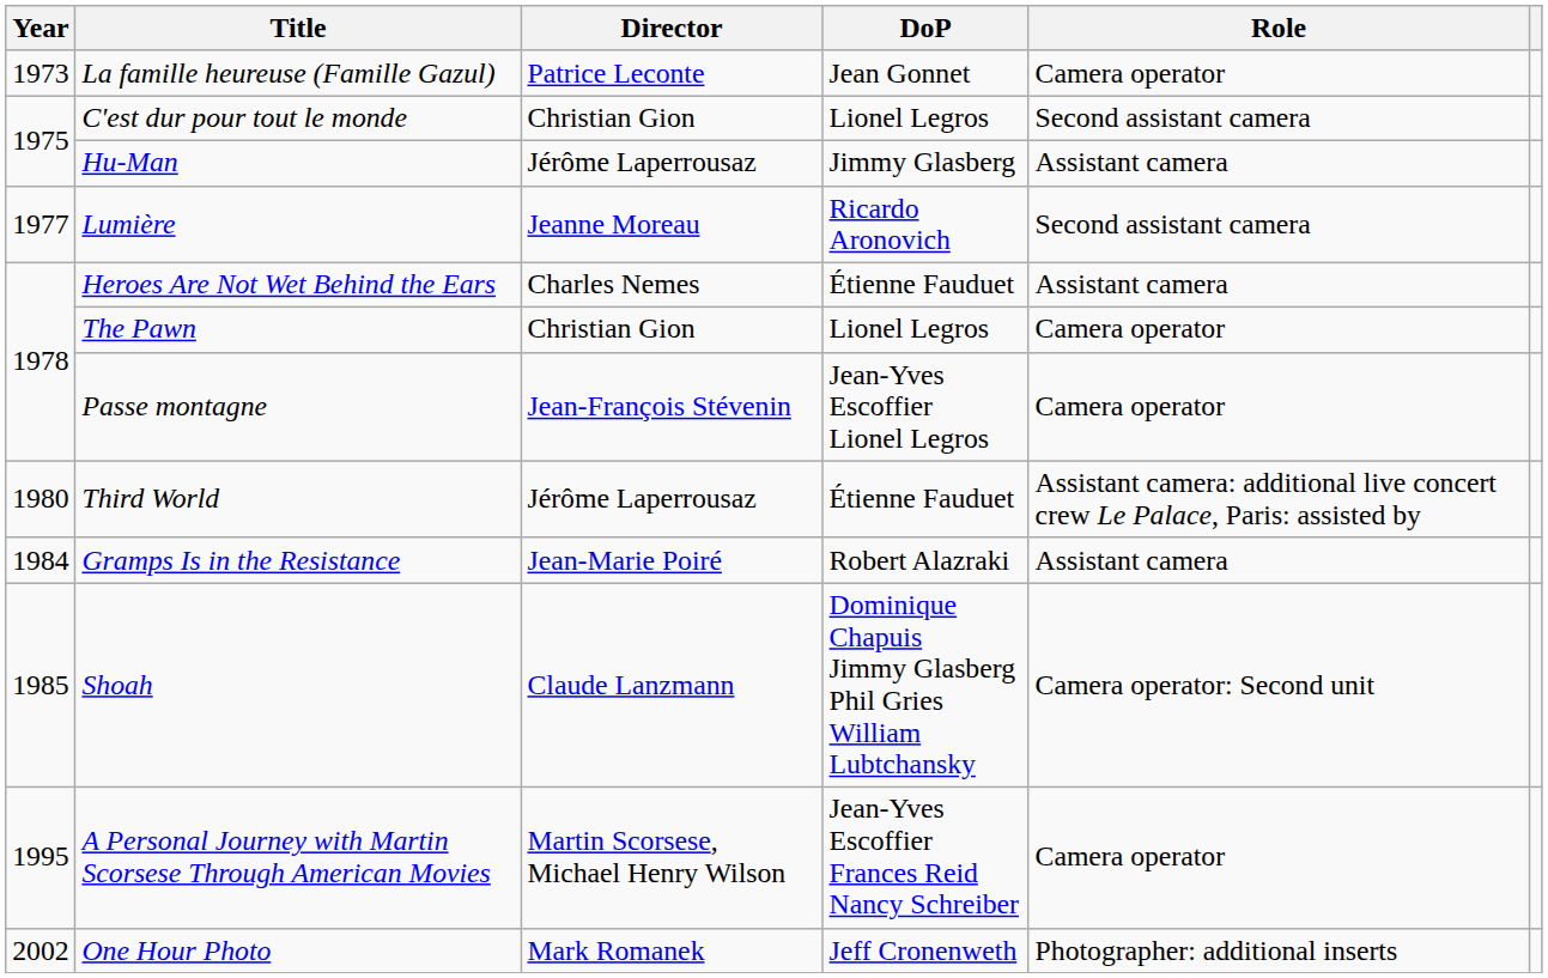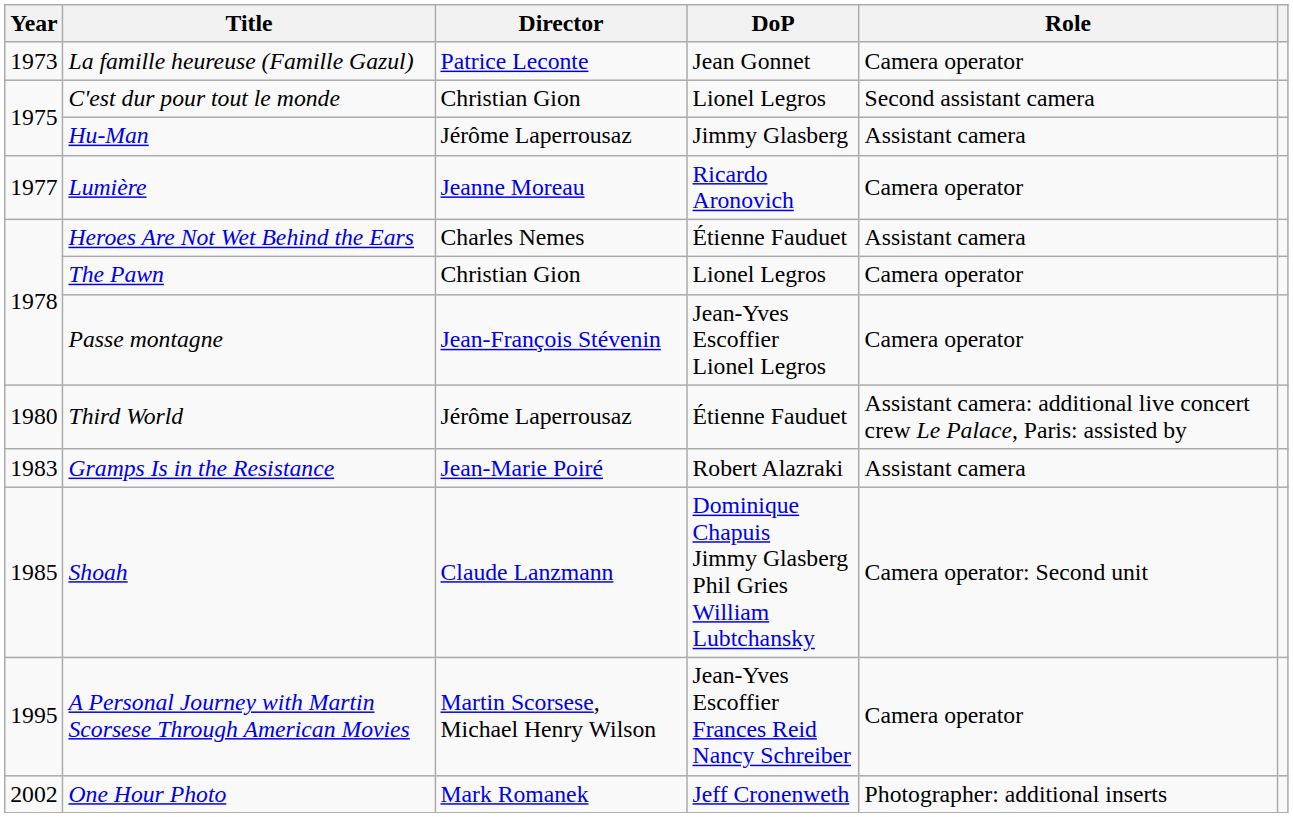 <table class="wikitable plainrowheaders">
 <tr>
 <th>Year</th>
 <th>Title</th>
 <th>Director</th>
 <th>DoP</th>
 <th>Role</th>
 <th></th>
 </tr>
 <tr>
 <td>1973</td>
 <td><em>La famille heureuse (Famille Gazul)</em></td>
 <td><a href='#'>Patrice Leconte</a></td>
 <td>Jean Gonnet</td>
 <td>Camera operator</td>
 <td></td>
 </tr>
 <tr>
 <td rowspan="2">1975</td>
 <td><em>C'est dur pour tout le monde</em></td>
 <td>Christian Gion</td>
 <td>Lionel Legros</td>
 <td>Second assistant camera</td>
 <td></td>
 </tr>
 <tr>
 <td><em><a href='#'>Hu-Man</a></em></td>
 <td>Jérôme Laperrousaz</td>
 <td>Jimmy Glasberg</td>
 <td>Assistant camera</td>
 <td></td>
 </tr>
 <tr>
 <td>1977</td>
 <td><em><a href='#'>Lumière</a></em></td>
 <td><a href='#'>Jeanne Moreau</a></td>
 <td><a href='#'>Ricardo Aronovich</a></td>
-<td>Second assistant camera</td>
+<td>Camera operator</td>
 <td></td>
 </tr>
 <tr>
 <td rowspan="3">1978</td>
 <td><em><a href='#'>Heroes Are Not Wet Behind the Ears</a></em></td>
 <td>Charles Nemes</td>
 <td>Étienne Fauduet</td>
 <td>Assistant camera</td>
 <td></td>
 </tr>
 <tr>
 <td><em><a href='#'>The Pawn</a></em></td>
 <td>Christian Gion</td>
 <td>Lionel Legros</td>
 <td>Camera operator</td>
 <td></td>
 </tr>
 <tr>
 <td><em>Passe montagne</em></td>
 <td><a href='#'>Jean-François Stévenin</a></td>
 <td>Jean-Yves Escoffier<br>Lionel Legros</td>
 <td>Camera operator</td>
 <td></td>
 </tr>
 <tr>
 <td>1980</td>
 <td><em>Third World</em></td>
 <td>Jérôme Laperrousaz</td>
 <td>Étienne Fauduet</td>
 <td>Assistant camera: additional live concert crew <em>Le Palace</em>, Paris: assisted by</td>
 <td></td>
 </tr>
 <tr>
-<td>1984</td>
+<td>1983</td>
 <td><em><a href='#'>Gramps Is in the Resistance</a></em></td>
 <td><a href='#'>Jean-Marie Poiré</a></td>
 <td>Robert Alazraki</td>
 <td>Assistant camera</td>
 <td></td>
 </tr>
 <tr>
 <td>1985</td>
 <td><em><a href='#'>Shoah</a></em></td>
 <td><a href='#'>Claude Lanzmann</a></td>
 <td><a href='#'>Dominique Chapuis</a><br>Jimmy Glasberg<br>Phil Gries<br><a href='#'>William Lubtchansky</a></td>
 <td>Camera operator: Second unit</td>
 <td style="text-align:center;"></td>
 </tr>
 <tr>
 <td>1995</td>
 <td><em><a href='#'>A Personal Journey with Martin Scorsese Through American Movies</a></em></td>
 <td><a href='#'>Martin Scorsese</a>, Michael Henry Wilson</td>
 <td>Jean-Yves Escoffier<br><a href='#'>Frances Reid</a><br><a href='#'>Nancy Schreiber</a></td>
 <td>Camera operator</td>
 <td></td>
 </tr>
 <tr>
 <td>2002</td>
 <td><em><a href='#'>One Hour Photo</a></em></td>
 <td><a href='#'>Mark Romanek</a></td>
 <td><a href='#'>Jeff Cronenweth</a></td>
 <td>Photographer: additional inserts</td>
 <td></td>
 </tr>
 </table>
